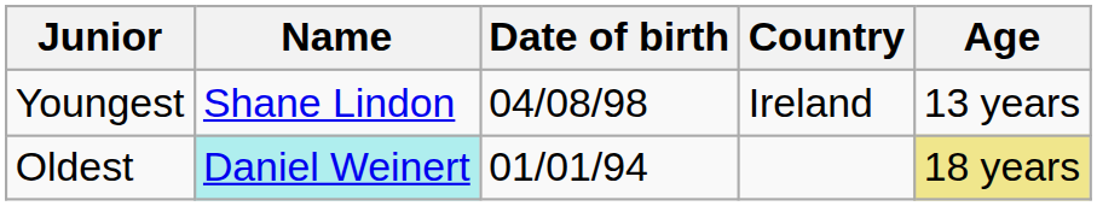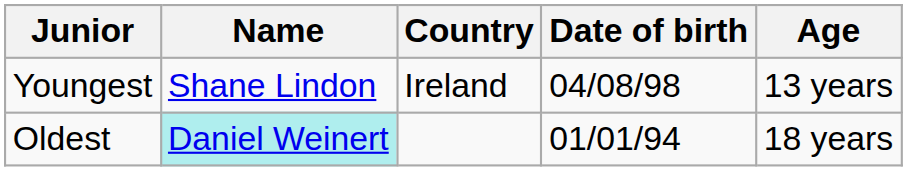 <table class="wikitable">
 <tr>
 <th>Junior</th>
 <th>Name</th>
+<th>Country</th>
 <th>Date of birth</th>
-<th>Country</th>
 <th>Age</th>
 </tr>
 <tr>
 <td>Youngest</td>
 <td><a href='#'>Shane Lindon</a></td>
+<td>  Ireland</td>
 <td>04/08/98</td>
-<td>  Ireland</td>
 <td>13 years</td>
 </tr>
 <tr>
 <td>Oldest</td>
 <td style="background: paleturquoise;"><a href='#'>Daniel Weinert</a></td>
+<td></td>
 <td>01/01/94</td>
-<td></td>
-<td style="background: khaki;">18 years</td>
+<td>18 years</td>
 </tr>
 </table>
